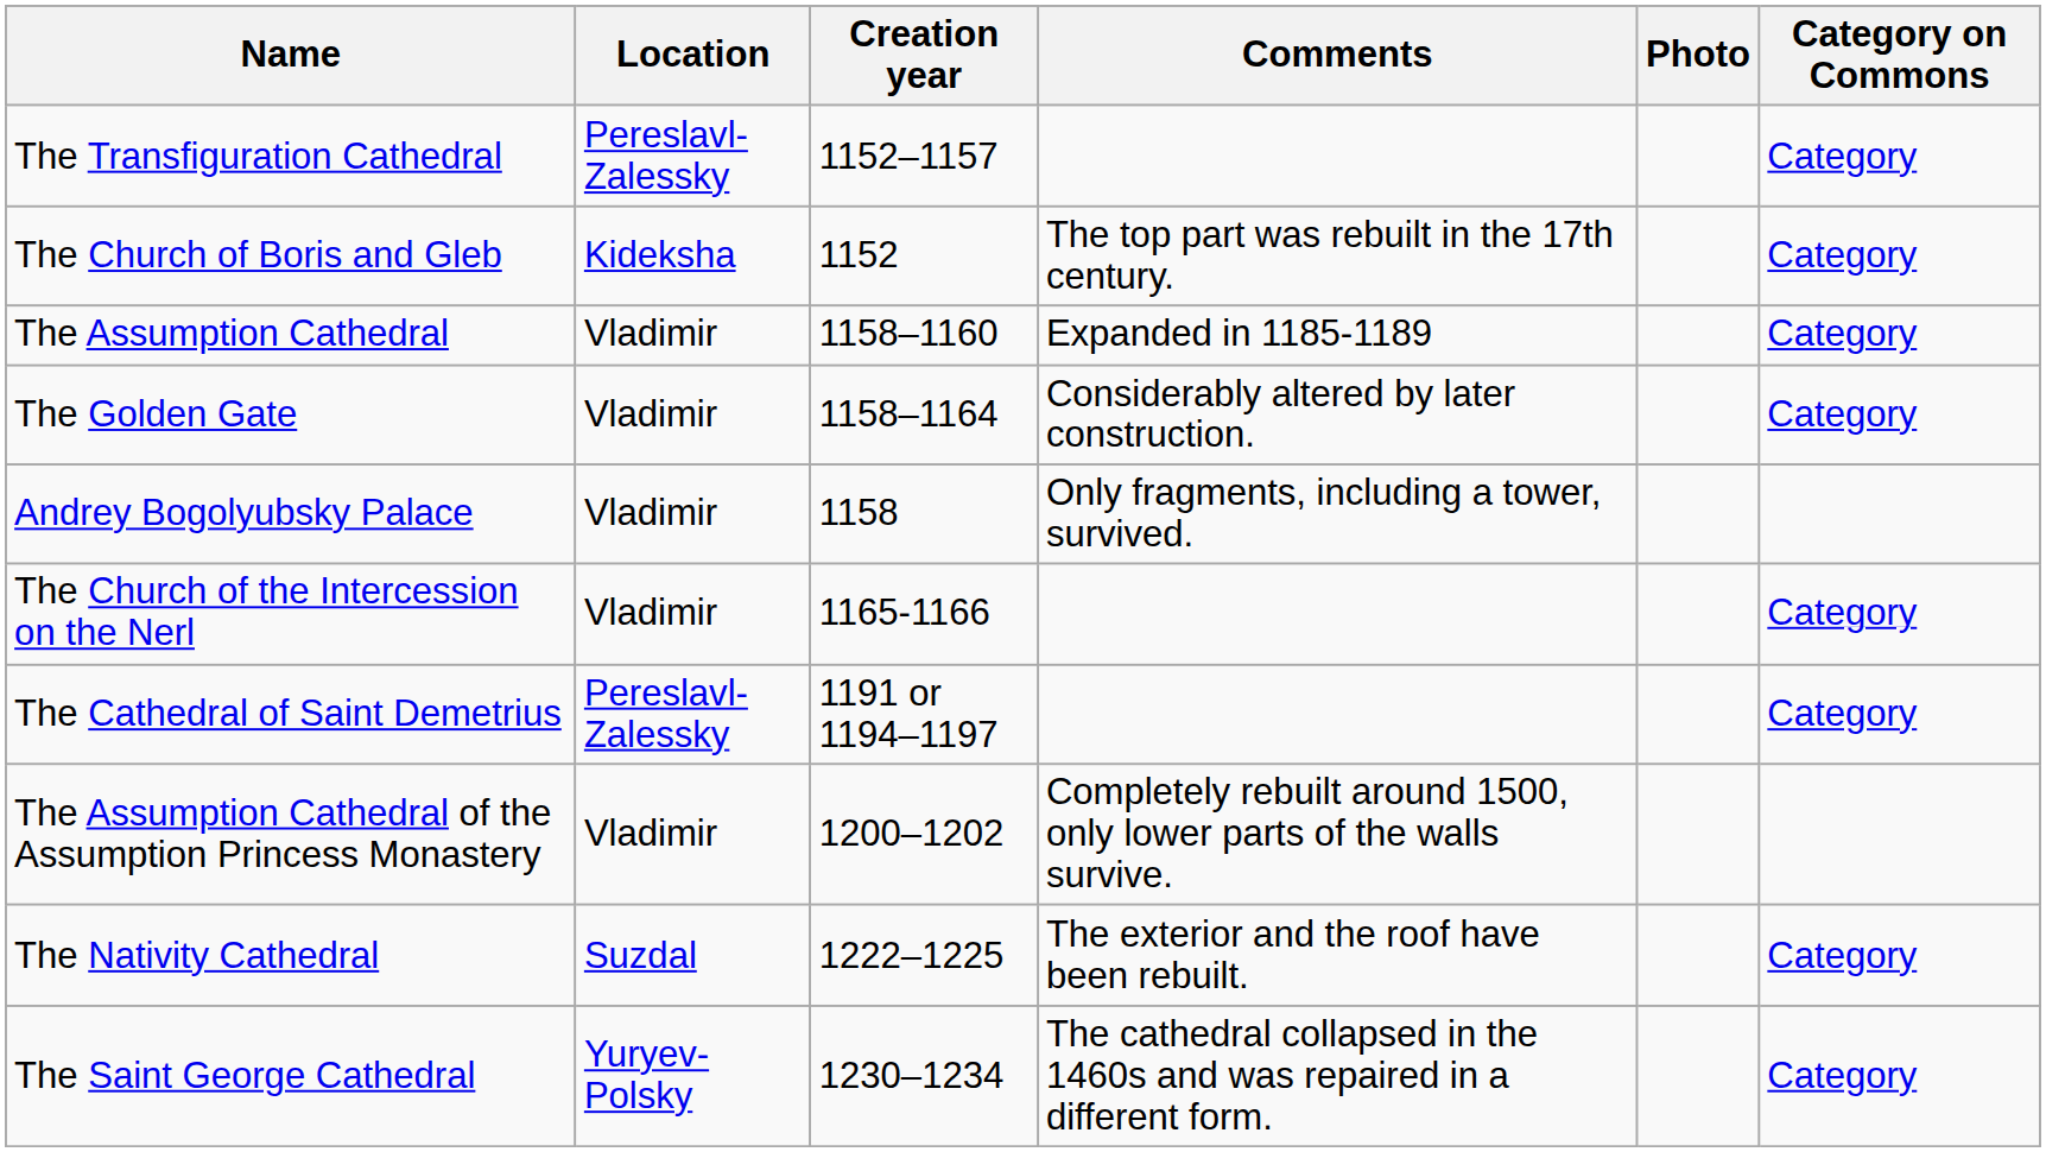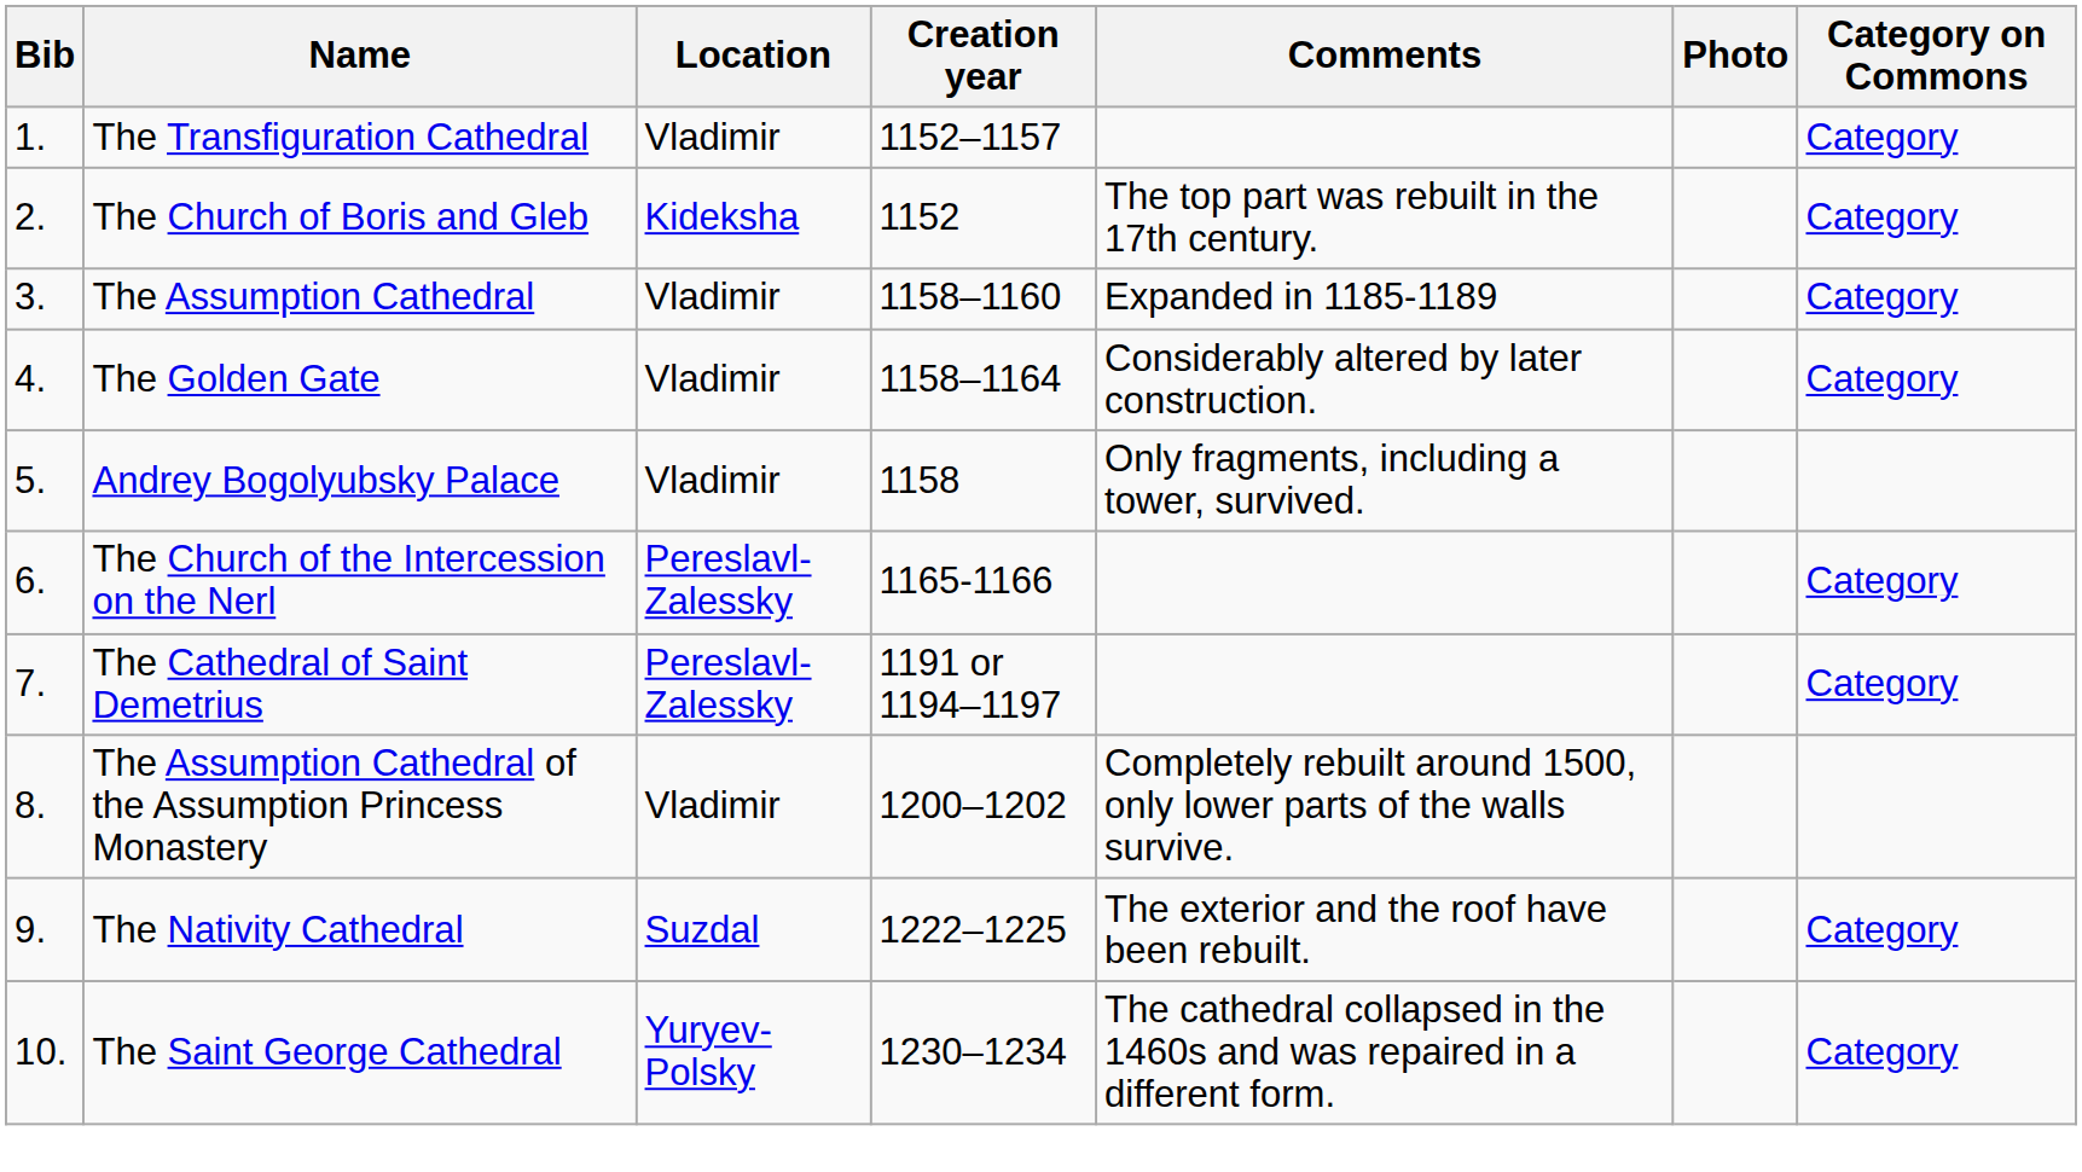 <table class="wikitable sortable" width="100%">
 <tr>
+<th>Bib</th>
 <th>Name</th>
 <th>Location</th>
 <th>Creation year</th>
 <th>Comments</th>
 <th>Photo</th>
 <th>Category on Commons</th>
 </tr>
 <tr>
+<td>1.</td>
 <td>The <a href='#'>Transfiguration Cathedral</a></td>
-<td><a href='#'>Pereslavl-Zalessky</a></td>
+<td>Vladimir</td>
 <td>1152–1157</td>
 <td></td>
 <td></td>
 <td><a href='#'>Category</a></td>
 </tr>
 <tr>
+<td>2.</td>
 <td>The <a href='#'>Church of Boris and Gleb</a></td>
 <td><a href='#'>Kideksha</a></td>
 <td>1152</td>
 <td>The top part was rebuilt in the 17th century.</td>
 <td></td>
 <td><a href='#'>Category</a></td>
 </tr>
 <tr>
+<td>3.</td>
 <td>The <a href='#'>Assumption Cathedral</a></td>
 <td>Vladimir</td>
 <td>1158–1160</td>
 <td>Expanded in 1185-1189</td>
 <td></td>
 <td><a href='#'>Category</a></td>
 </tr>
 <tr>
+<td>4.</td>
 <td>The <a href='#'>Golden Gate</a></td>
 <td>Vladimir</td>
 <td>1158–1164</td>
 <td>Considerably altered by later construction.</td>
 <td></td>
 <td><a href='#'>Category</a></td>
 </tr>
 <tr>
+<td>5.</td>
 <td><a href='#'>Andrey Bogolyubsky Palace</a></td>
 <td>Vladimir</td>
 <td>1158</td>
 <td>Only fragments, including a tower, survived.</td>
 <td></td>
 <td></td>
 </tr>
 <tr>
+<td>6.</td>
 <td>The <a href='#'>Church of the Intercession on the Nerl</a></td>
-<td>Vladimir</td>
+<td><a href='#'>Pereslavl-Zalessky</a></td>
 <td>1165-1166</td>
 <td></td>
 <td></td>
 <td><a href='#'>Category</a></td>
 </tr>
 <tr>
+<td>7.</td>
 <td>The <a href='#'>Cathedral of Saint Demetrius</a></td>
 <td><a href='#'>Pereslavl-Zalessky</a></td>
 <td>1191 or 1194–1197</td>
 <td></td>
 <td></td>
 <td><a href='#'>Category</a></td>
 </tr>
 <tr>
+<td>8.</td>
 <td>The <a href='#'>Assumption Cathedral</a> of the Assumption Princess Monastery</td>
 <td>Vladimir</td>
 <td>1200–1202</td>
 <td>Completely rebuilt around 1500, only lower parts of the walls survive.</td>
 <td></td>
 <td></td>
 </tr>
 <tr>
+<td>9.</td>
 <td>The <a href='#'>Nativity Cathedral</a></td>
 <td><a href='#'>Suzdal</a></td>
 <td>1222–1225</td>
 <td>The exterior and the roof have been rebuilt.</td>
 <td></td>
 <td><a href='#'>Category</a></td>
 </tr>
 <tr>
+<td>10.</td>
 <td>The <a href='#'>Saint George Cathedral</a></td>
 <td><a href='#'>Yuryev-Polsky</a></td>
 <td>1230–1234</td>
 <td>The cathedral collapsed in the 1460s and was repaired in a different form.</td>
 <td></td>
 <td><a href='#'>Category</a></td>
 </tr>
 </table>
